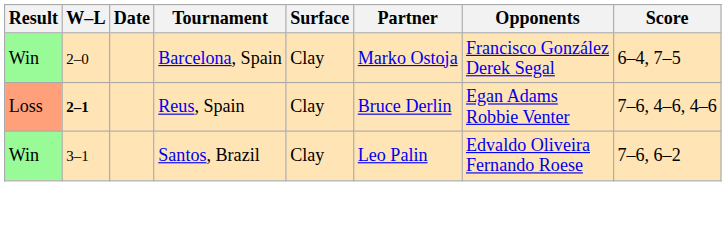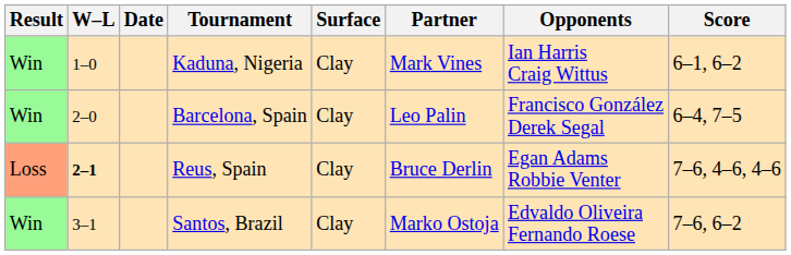 <table class="sortable wikitable">
 <tr>
 <th>Result</th>
 <th class="unsortable">W–L</th>
 <th>Date</th>
 <th>Tournament</th>
 <th>Surface</th>
 <th>Partner</th>
 <th>Opponents</th>
 <th class="unsortable">Score</th>
 </tr>
 <tr style="background:moccasin;">
 <td style="background:#98fb98;">Win</td>
+<td><small>1–0</small></td>
+<td></td>
+<td><a href='#'>Kaduna</a>, Nigeria</td>
+<td>Clay</td>
+<td> <a href='#'>Mark Vines</a></td>
+<td> <a href='#'>Ian Harris</a><br> <a href='#'>Craig Wittus</a></td>
+<td>6–1, 6–2</td>
+</tr>
+<tr style="background:moccasin;">
+<td style="background:#98fb98;">Win</td>
 <td><small>2–0</small></td>
 <td></td>
 <td><a href='#'>Barcelona</a>, Spain</td>
 <td>Clay</td>
-<td> <a href='#'>Marko Ostoja</a></td>
+<td> <a href='#'>Leo Palin</a></td>
 <td> <a href='#'>Francisco González</a><br> <a href='#'>Derek Segal</a></td>
 <td>6–4, 7–5</td>
 </tr>
 <tr style="background:moccasin;">
 <td bgcolor=FFA07A>Loss</td>
 <td><strong><small>2–1</small></strong></td>
 <td></td>
 <td><a href='#'>Reus</a>, Spain</td>
 <td>Clay</td>
 <td> <a href='#'>Bruce Derlin</a></td>
 <td> <a href='#'>Egan Adams</a><br> <a href='#'>Robbie Venter</a></td>
 <td>7–6, 4–6, 4–6</td>
 </tr>
 <tr style="background:moccasin;">
 <td style="background:#98fb98;">Win</td>
 <td><small>3–1</small></td>
 <td></td>
 <td><a href='#'>Santos</a>, Brazil</td>
 <td>Clay</td>
-<td> <a href='#'>Leo Palin</a></td>
+<td> <a href='#'>Marko Ostoja</a></td>
 <td> <a href='#'>Edvaldo Oliveira</a><br> <a href='#'>Fernando Roese</a></td>
 <td>7–6, 6–2</td>
 </tr>
 </table>
